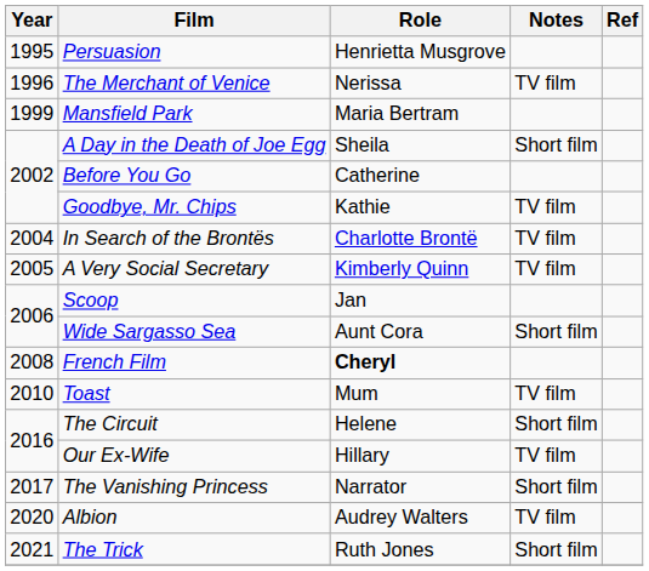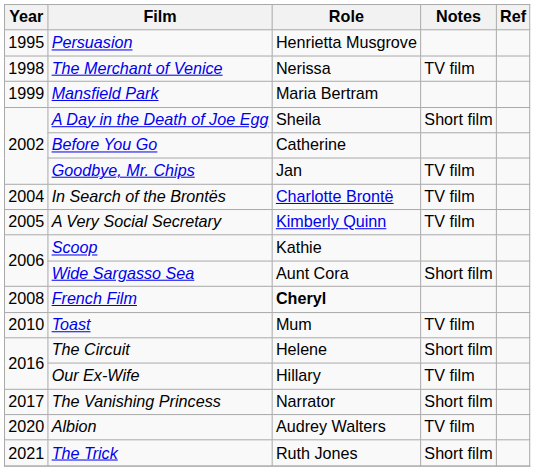 <table class="wikitable">
 <tr>
 <th>Year</th>
 <th>Film</th>
 <th>Role</th>
 <th>Notes</th>
 <th>Ref</th>
 </tr>
 <tr>
 <td>1995</td>
 <td><a href='#'><em>Persuasion</em></a></td>
 <td>Henrietta Musgrove</td>
 <td></td>
 <td></td>
 </tr>
 <tr>
-<td>1996</td>
+<td>1998</td>
 <td><em><a href='#'>The Merchant of Venice</a></em></td>
 <td>Nerissa</td>
 <td>TV film</td>
 <td></td>
 </tr>
 <tr>
 <td>1999</td>
 <td><em><a href='#'>Mansfield Park</a></em></td>
 <td>Maria Bertram</td>
 <td></td>
 <td></td>
 </tr>
 <tr>
 <td rowspan="3">2002</td>
 <td><em><a href='#'>A Day in the Death of Joe Egg</a></em></td>
 <td>Sheila</td>
 <td>Short film</td>
 <td></td>
 </tr>
 <tr>
 <td><em><a href='#'>Before You Go</a></em></td>
 <td>Catherine</td>
 <td></td>
 <td></td>
 </tr>
 <tr>
 <td><em><a href='#'>Goodbye, Mr. Chips</a></em></td>
-<td>Kathie</td>
+<td>Jan</td>
 <td>TV film</td>
 <td></td>
 </tr>
 <tr>
 <td>2004</td>
 <td><em>In Search of the Brontës</em></td>
 <td><a href='#'>Charlotte Brontë</a></td>
 <td>TV film</td>
 <td></td>
 </tr>
 <tr>
 <td>2005</td>
 <td><em>A Very Social Secretary</em></td>
 <td><a href='#'>Kimberly Quinn</a></td>
 <td>TV film</td>
 <td></td>
 </tr>
 <tr>
 <td rowspan="2">2006</td>
 <td><em><a href='#'>Scoop</a></em></td>
-<td>Jan</td>
+<td>Kathie</td>
 <td></td>
 <td></td>
 </tr>
 <tr>
 <td><em><a href='#'>Wide Sargasso Sea</a></em></td>
 <td>Aunt Cora</td>
 <td>Short film</td>
 <td></td>
 </tr>
 <tr>
 <td>2008</td>
 <td><em><a href='#'>French Film</a></em></td>
 <td><strong>Cheryl</strong></td>
 <td></td>
 <td></td>
 </tr>
 <tr>
 <td>2010</td>
 <td><em><a href='#'>Toast</a></em></td>
 <td>Mum</td>
 <td>TV film</td>
 <td></td>
 </tr>
 <tr>
 <td rowspan="2">2016</td>
 <td><em>The Circuit</em></td>
 <td>Helene</td>
 <td>Short film</td>
 <td></td>
 </tr>
 <tr>
 <td><em>Our Ex-Wife</em></td>
 <td>Hillary</td>
 <td>TV film</td>
 <td></td>
 </tr>
 <tr>
 <td>2017</td>
 <td><em>The Vanishing Princess</em></td>
 <td>Narrator</td>
 <td>Short film</td>
 <td></td>
 </tr>
 <tr>
 <td>2020</td>
 <td><em>Albion</em></td>
 <td>Audrey Walters</td>
 <td>TV film</td>
 <td></td>
 </tr>
 <tr>
 <td>2021</td>
 <td><em><a href='#'>The Trick</a></em></td>
 <td>Ruth Jones</td>
 <td>Short film</td>
 <td></td>
 </tr>
 <tr>
 </tr>
 </table>
